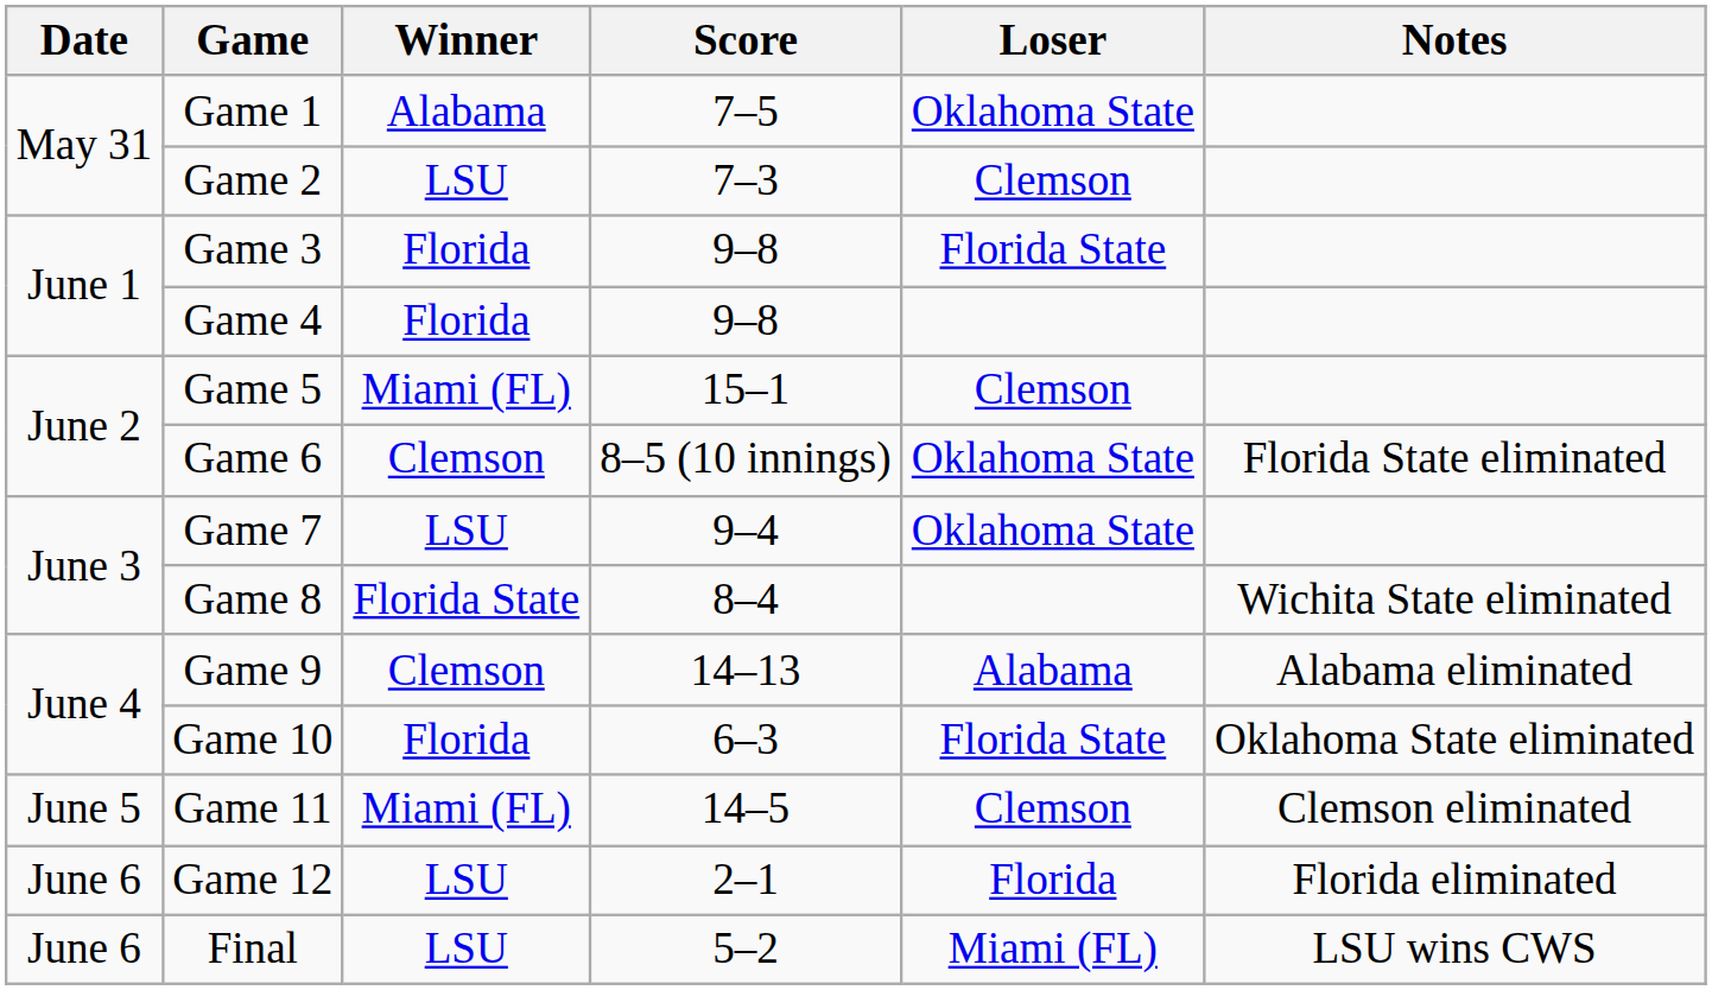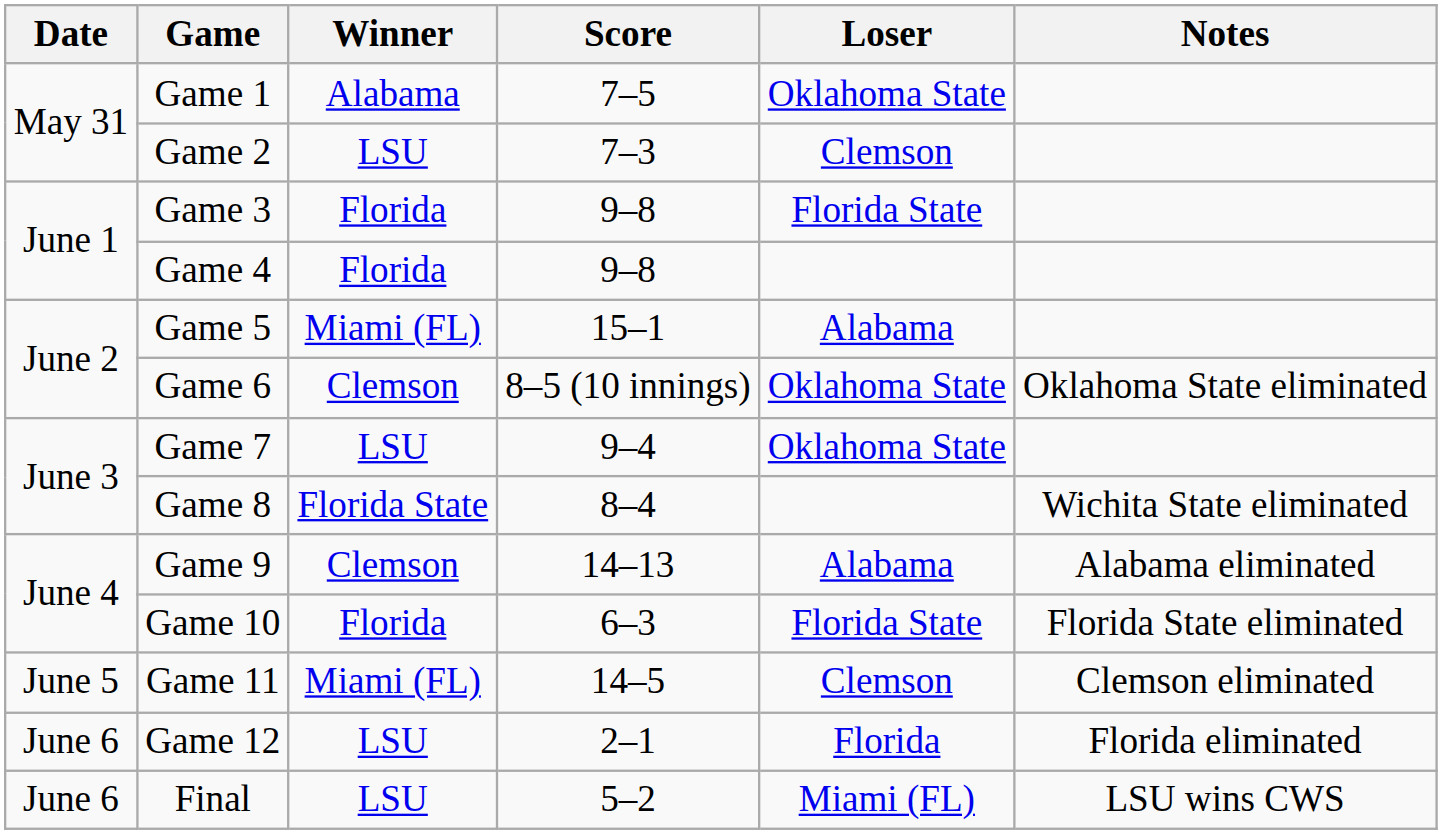 <table class="wikitable">
 <tr>
 <th>Date</th>
 <th>Game</th>
 <th>Winner</th>
 <th>Score</th>
 <th>Loser</th>
 <th>Notes</th>
 </tr>
 <tr align=center>
 <td rowspan=2>May 31</td>
 <td>Game 1</td>
 <td><a href='#'>Alabama</a></td>
 <td>7–5</td>
 <td><a href='#'>Oklahoma State</a></td>
 <td></td>
 </tr>
 <tr align=center>
 <td>Game 2</td>
 <td><a href='#'>LSU</a></td>
 <td>7–3</td>
 <td><a href='#'>Clemson</a></td>
 <td></td>
 </tr>
 <tr align=center>
 <td rowspan=2>June 1</td>
 <td>Game 3</td>
 <td><a href='#'>Florida</a></td>
 <td>9–8</td>
 <td><a href='#'>Florida State</a></td>
 <td></td>
 </tr>
 <tr align=center>
 <td>Game 4</td>
 <td><a href='#'>Florida</a></td>
 <td>9–8</td>
 <td></td>
 <td></td>
 </tr>
 <tr align=center>
 <td rowspan=2>June 2</td>
 <td>Game 5</td>
 <td><a href='#'>Miami (FL)</a></td>
 <td>15–1</td>
-<td><a href='#'>Clemson</a></td>
+<td><a href='#'>Alabama</a></td>
 <td></td>
 </tr>
 <tr align=center>
 <td>Game 6</td>
 <td><a href='#'>Clemson</a></td>
 <td>8–5 (10 innings)</td>
 <td><a href='#'>Oklahoma State</a></td>
-<td>Florida State eliminated</td>
+<td>Oklahoma State eliminated</td>
 </tr>
 <tr align=center>
 <td rowspan=2>June 3</td>
 <td>Game 7</td>
 <td><a href='#'>LSU</a></td>
 <td>9–4</td>
 <td><a href='#'>Oklahoma State</a></td>
 <td></td>
 </tr>
 <tr align=center>
 <td>Game 8</td>
 <td><a href='#'>Florida State</a></td>
 <td>8–4</td>
 <td></td>
 <td>Wichita State eliminated</td>
 </tr>
 <tr align=center>
 <td rowspan=2>June 4</td>
 <td>Game 9</td>
 <td><a href='#'>Clemson</a></td>
 <td>14–13</td>
 <td><a href='#'>Alabama</a></td>
 <td>Alabama eliminated</td>
 </tr>
 <tr align=center>
 <td>Game 10</td>
 <td><a href='#'>Florida</a></td>
 <td>6–3</td>
 <td><a href='#'>Florida State</a></td>
-<td>Oklahoma State eliminated</td>
+<td>Florida State eliminated</td>
 </tr>
 <tr align=center>
 <td>June 5</td>
 <td>Game 11</td>
 <td><a href='#'>Miami (FL)</a></td>
 <td>14–5</td>
 <td><a href='#'>Clemson</a></td>
 <td>Clemson eliminated</td>
 </tr>
 <tr align=center>
 <td>June 6</td>
 <td>Game 12</td>
 <td><a href='#'>LSU</a></td>
 <td>2–1</td>
 <td><a href='#'>Florida</a></td>
 <td>Florida eliminated</td>
 </tr>
 <tr align=center>
 <td>June 6</td>
 <td>Final</td>
 <td><a href='#'>LSU</a></td>
 <td>5–2</td>
 <td><a href='#'>Miami (FL)</a></td>
 <td>LSU wins CWS</td>
 </tr>
 </table>
